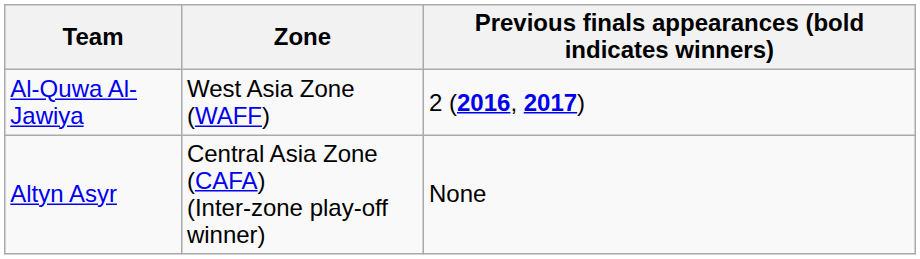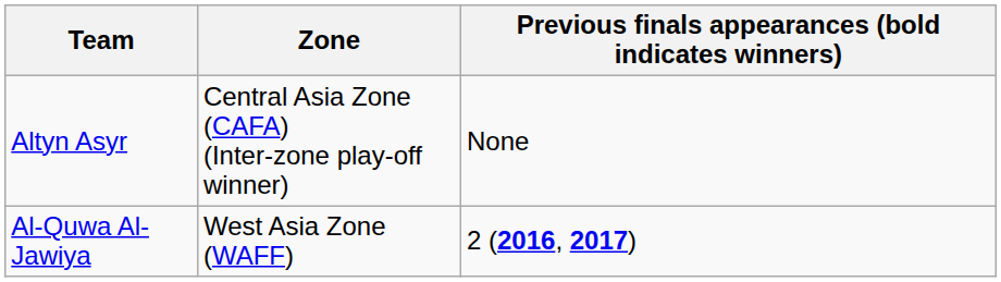 <table class="wikitable">
 <tr>
 <th>Team</th>
 <th>Zone</th>
 <th>Previous finals appearances (bold indicates winners)</th>
 </tr>
 <tr>
+<td> <a href='#'>Altyn Asyr</a></td>
+<td>Central Asia Zone (<a href='#'>CAFA</a>)<br>(Inter-zone play-off winner)</td>
+<td>None</td>
+</tr>
+<tr>
 <td> <a href='#'>Al-Quwa Al-Jawiya</a></td>
 <td>West Asia Zone (<a href='#'>WAFF</a>)</td>
 <td>2 (<strong><a href='#'>2016</a></strong>, <strong><a href='#'>2017</a></strong>)</td>
 </tr>
-<tr>
-<td> <a href='#'>Altyn Asyr</a></td>
-<td>Central Asia Zone (<a href='#'>CAFA</a>)<br>(Inter-zone play-off winner)</td>
-<td>None</td>
-</tr>
 </table>
